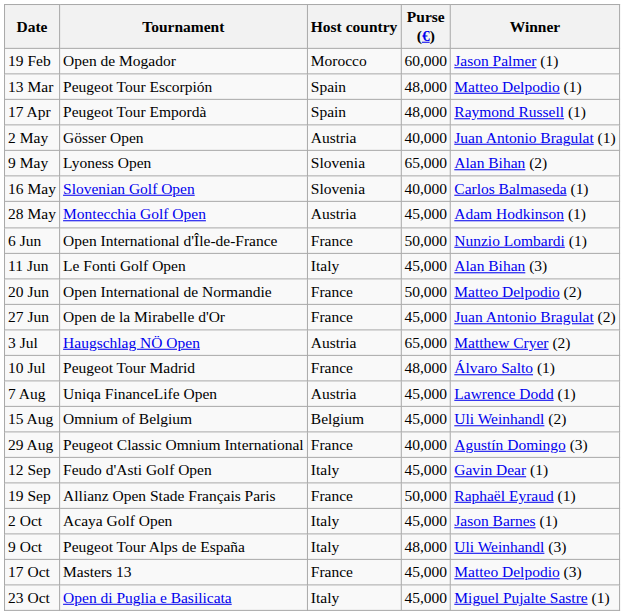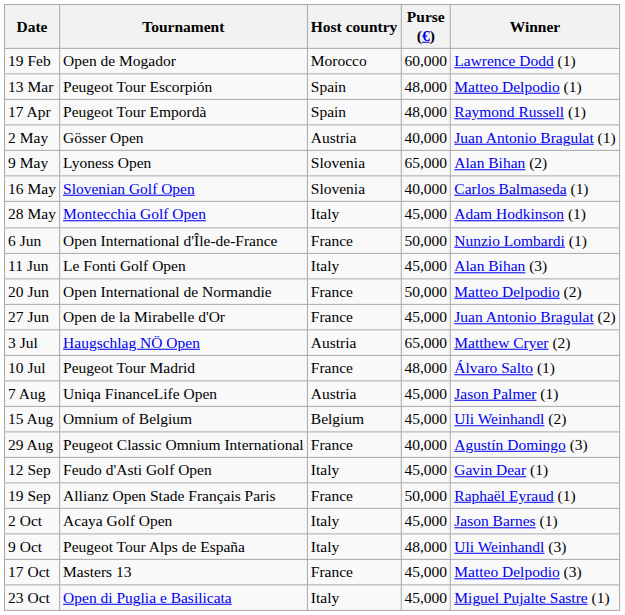 <table class="wikitable" style="font-size:95%;">
 <tr>
 <th>Date</th>
 <th>Tournament</th>
 <th>Host country</th>
 <th>Purse<br>(<a href='#'>€</a>)</th>
 <th>Winner</th>
 </tr>
 <tr>
 <td>19 Feb</td>
 <td>Open de Mogador</td>
 <td>Morocco</td>
 <td align=right>60,000</td>
-<td> <a href='#'>Jason Palmer</a> (1)</td>
+<td> <a href='#'>Lawrence Dodd</a> (1)</td>
 </tr>
 <tr>
 <td>13 Mar</td>
 <td>Peugeot Tour Escorpión</td>
 <td>Spain</td>
 <td align=right>48,000</td>
 <td> <a href='#'>Matteo Delpodio</a> (1)</td>
 </tr>
 <tr>
 <td>17 Apr</td>
 <td>Peugeot Tour Empordà</td>
 <td>Spain</td>
 <td align=right>48,000</td>
 <td> <a href='#'>Raymond Russell</a> (1)</td>
 </tr>
 <tr>
 <td>2 May</td>
 <td>Gösser Open</td>
 <td>Austria</td>
 <td align=right>40,000</td>
 <td> <a href='#'>Juan Antonio Bragulat</a> (1)</td>
 </tr>
 <tr>
 <td>9 May</td>
 <td>Lyoness Open</td>
 <td>Slovenia</td>
 <td align=right>65,000</td>
 <td> <a href='#'>Alan Bihan</a> (2)</td>
 </tr>
 <tr>
 <td>16 May</td>
 <td><a href='#'>Slovenian Golf Open</a></td>
 <td>Slovenia</td>
 <td align=right>40,000</td>
 <td> <a href='#'>Carlos Balmaseda</a> (1)</td>
 </tr>
 <tr>
 <td>28 May</td>
 <td><a href='#'>Montecchia Golf Open</a></td>
-<td>Austria</td>
+<td>Italy</td>
 <td align=right>45,000</td>
 <td> <a href='#'>Adam Hodkinson</a> (1)</td>
 </tr>
 <tr>
 <td>6 Jun</td>
 <td>Open International d'Île-de-France</td>
 <td>France</td>
 <td align=right>50,000</td>
 <td> <a href='#'>Nunzio Lombardi</a> (1)</td>
 </tr>
 <tr>
 <td>11 Jun</td>
 <td>Le Fonti Golf Open</td>
 <td>Italy</td>
 <td align=right>45,000</td>
 <td> <a href='#'>Alan Bihan</a> (3)</td>
 </tr>
 <tr>
 <td>20 Jun</td>
 <td>Open International de Normandie</td>
 <td>France</td>
 <td align=right>50,000</td>
 <td> <a href='#'>Matteo Delpodio</a> (2)</td>
 </tr>
 <tr>
 <td>27 Jun</td>
 <td>Open de la Mirabelle d'Or</td>
 <td>France</td>
 <td align=right>45,000</td>
 <td> <a href='#'>Juan Antonio Bragulat</a> (2)</td>
 </tr>
 <tr>
 <td>3 Jul</td>
 <td><a href='#'>Haugschlag NÖ Open</a></td>
 <td>Austria</td>
 <td align=right>65,000</td>
 <td> <a href='#'>Matthew Cryer</a> (2)</td>
 </tr>
 <tr>
 <td>10 Jul</td>
 <td>Peugeot Tour Madrid</td>
 <td>France</td>
 <td align=right>48,000</td>
 <td> <a href='#'>Álvaro Salto</a> (1)</td>
 </tr>
 <tr>
 <td>7 Aug</td>
 <td>Uniqa FinanceLife Open</td>
 <td>Austria</td>
 <td align=right>45,000</td>
-<td> <a href='#'>Lawrence Dodd</a> (1)</td>
+<td> <a href='#'>Jason Palmer</a> (1)</td>
 </tr>
 <tr>
 <td>15 Aug</td>
 <td>Omnium of Belgium</td>
 <td>Belgium</td>
 <td align=right>45,000</td>
 <td> <a href='#'>Uli Weinhandl</a> (2)</td>
 </tr>
 <tr>
 <td>29 Aug</td>
 <td>Peugeot Classic Omnium International</td>
 <td>France</td>
 <td align=right>40,000</td>
 <td> <a href='#'>Agustín Domingo</a> (3)</td>
 </tr>
 <tr>
 <td>12 Sep</td>
 <td>Feudo d'Asti Golf Open</td>
 <td>Italy</td>
 <td align=right>45,000</td>
 <td> <a href='#'>Gavin Dear</a> (1)</td>
 </tr>
 <tr>
 <td>19 Sep</td>
 <td>Allianz Open Stade Français Paris</td>
 <td>France</td>
 <td align=right>50,000</td>
 <td> <a href='#'>Raphaël Eyraud</a> (1)</td>
 </tr>
 <tr>
 <td>2 Oct</td>
 <td>Acaya Golf Open</td>
 <td>Italy</td>
 <td align=right>45,000</td>
 <td> <a href='#'>Jason Barnes</a> (1)</td>
 </tr>
 <tr>
 <td>9 Oct</td>
 <td>Peugeot Tour Alps de España</td>
 <td>Italy</td>
 <td align=right>48,000</td>
 <td> <a href='#'>Uli Weinhandl</a> (3)</td>
 </tr>
 <tr>
 <td>17 Oct</td>
 <td>Masters 13</td>
 <td>France</td>
 <td align=right>45,000</td>
 <td> <a href='#'>Matteo Delpodio</a> (3)</td>
 </tr>
 <tr>
 <td>23 Oct</td>
 <td><a href='#'>Open di Puglia e Basilicata</a></td>
 <td>Italy</td>
 <td align=right>45,000</td>
 <td> <a href='#'>Miguel Pujalte Sastre</a> (1)</td>
 </tr>
 </table>
